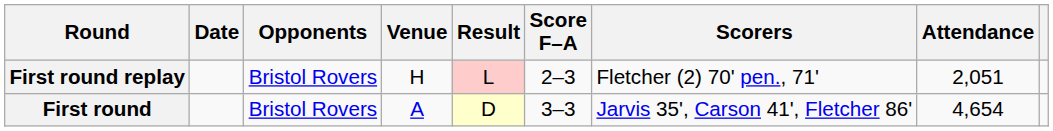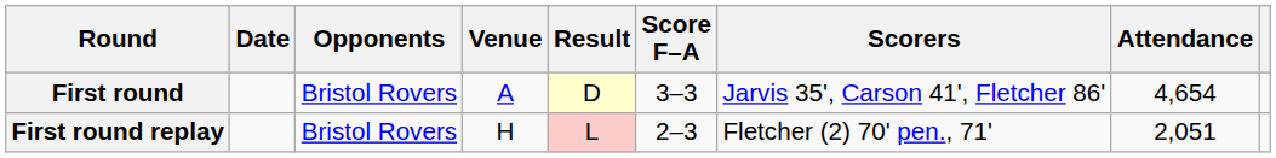 <table class="wikitable plainrowheaders sortable" style="text-align:center">
 <tr>
 <th scope=col>Round</th>
 <th scope=col>Date</th>
 <th scope=col>Opponents</th>
 <th scope=col>Venue</th>
 <th scope=col>Result</th>
 <th scope=col>Score<br>F–A</th>
 <th scope=col class=unsortable>Scorers</th>
 <th scope=col>Attendance</th>
 <th scope=col class=unsortable></th>
 </tr>
 <tr>
+<th scope=row>First round</th>
+<td align=left></td>
+<td align=left><a href='#'>Bristol Rovers</a></td>
+<td><a href='#'>A</a></td>
+<td style=background-color:#FFFFCC>D</td>
+<td>3–3</td>
+<td align=left><a href='#'>Jarvis</a> 35', <a href='#'>Carson</a> 41', <a href='#'>Fletcher</a> 86'</td>
+<td>4,654</td>
+<td></td>
+</tr>
+<tr>
 <th scope=row>First round replay</th>
 <td align=left></td>
 <td align=left><a href='#'>Bristol Rovers</a></td>
 <td>H</td>
 <td style=background-color:#FFCCCC>L</td>
 <td>2–3</td>
 <td align=left>Fletcher (2) 70' <a href='#'>pen.</a>, 71'</td>
 <td>2,051</td>
 <td></td>
 </tr>
-<tr>
-<th scope=row>First round</th>
-<td align=left></td>
-<td align=left><a href='#'>Bristol Rovers</a></td>
-<td><a href='#'>A</a></td>
-<td style=background-color:#FFFFCC>D</td>
-<td>3–3</td>
-<td align=left><a href='#'>Jarvis</a> 35', <a href='#'>Carson</a> 41', <a href='#'>Fletcher</a> 86'</td>
-<td>4,654</td>
-<td></td>
-</tr>
 </table>
